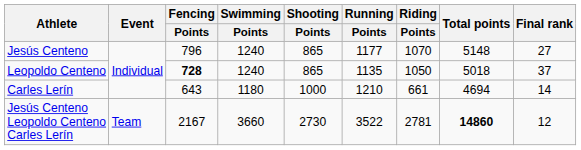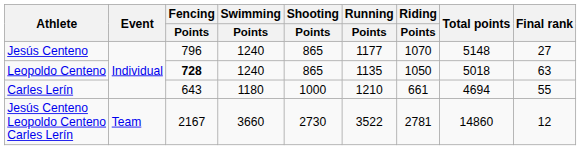 <table class="wikitable" style="font-size:90%">
 <tr>
 <th rowspan=2>Athlete</th>
 <th rowspan=2>Event</th>
 <th>Fencing</th>
 <th>Swimming</th>
 <th>Shooting</th>
 <th>Running</th>
 <th>Riding</th>
 <th rowspan=2>Total points</th>
 <th rowspan=2>Final rank</th>
 </tr>
 <tr style="font-size:95%">
 <th>Points</th>
 <th>Points</th>
 <th>Points</th>
 <th>Points</th>
 <th>Points</th>
 </tr>
 <tr align=center>
 <td align=left><a href='#'>Jesús Centeno</a></td>
 <td align=left rowspan=3><a href='#'>Individual</a></td>
 <td>796</td>
 <td>1240</td>
 <td>865</td>
 <td>1177</td>
 <td>1070</td>
 <td>5148</td>
 <td>27</td>
 </tr>
 <tr align=center>
 <td align=left><a href='#'>Leopoldo Centeno</a></td>
 <td><strong>728</strong></td>
 <td>1240</td>
 <td>865</td>
 <td>1135</td>
 <td>1050</td>
 <td>5018</td>
-<td>37</td>
+<td>63</td>
 </tr>
 <tr align=center>
 <td align=left><a href='#'>Carles Lerín</a></td>
 <td>643</td>
 <td>1180</td>
 <td>1000</td>
 <td>1210</td>
 <td>661</td>
 <td>4694</td>
-<td>14</td>
+<td>55</td>
 </tr>
 <tr align=center>
 <td align=left><a href='#'>Jesús Centeno</a><br><a href='#'>Leopoldo Centeno</a><br><a href='#'>Carles Lerín</a></td>
 <td align=left><a href='#'>Team</a></td>
 <td>2167</td>
 <td>3660</td>
 <td>2730</td>
 <td>3522</td>
 <td>2781</td>
-<td><strong>14860</strong></td>
+<td>14860</td>
 <td>12</td>
 </tr>
 </table>
